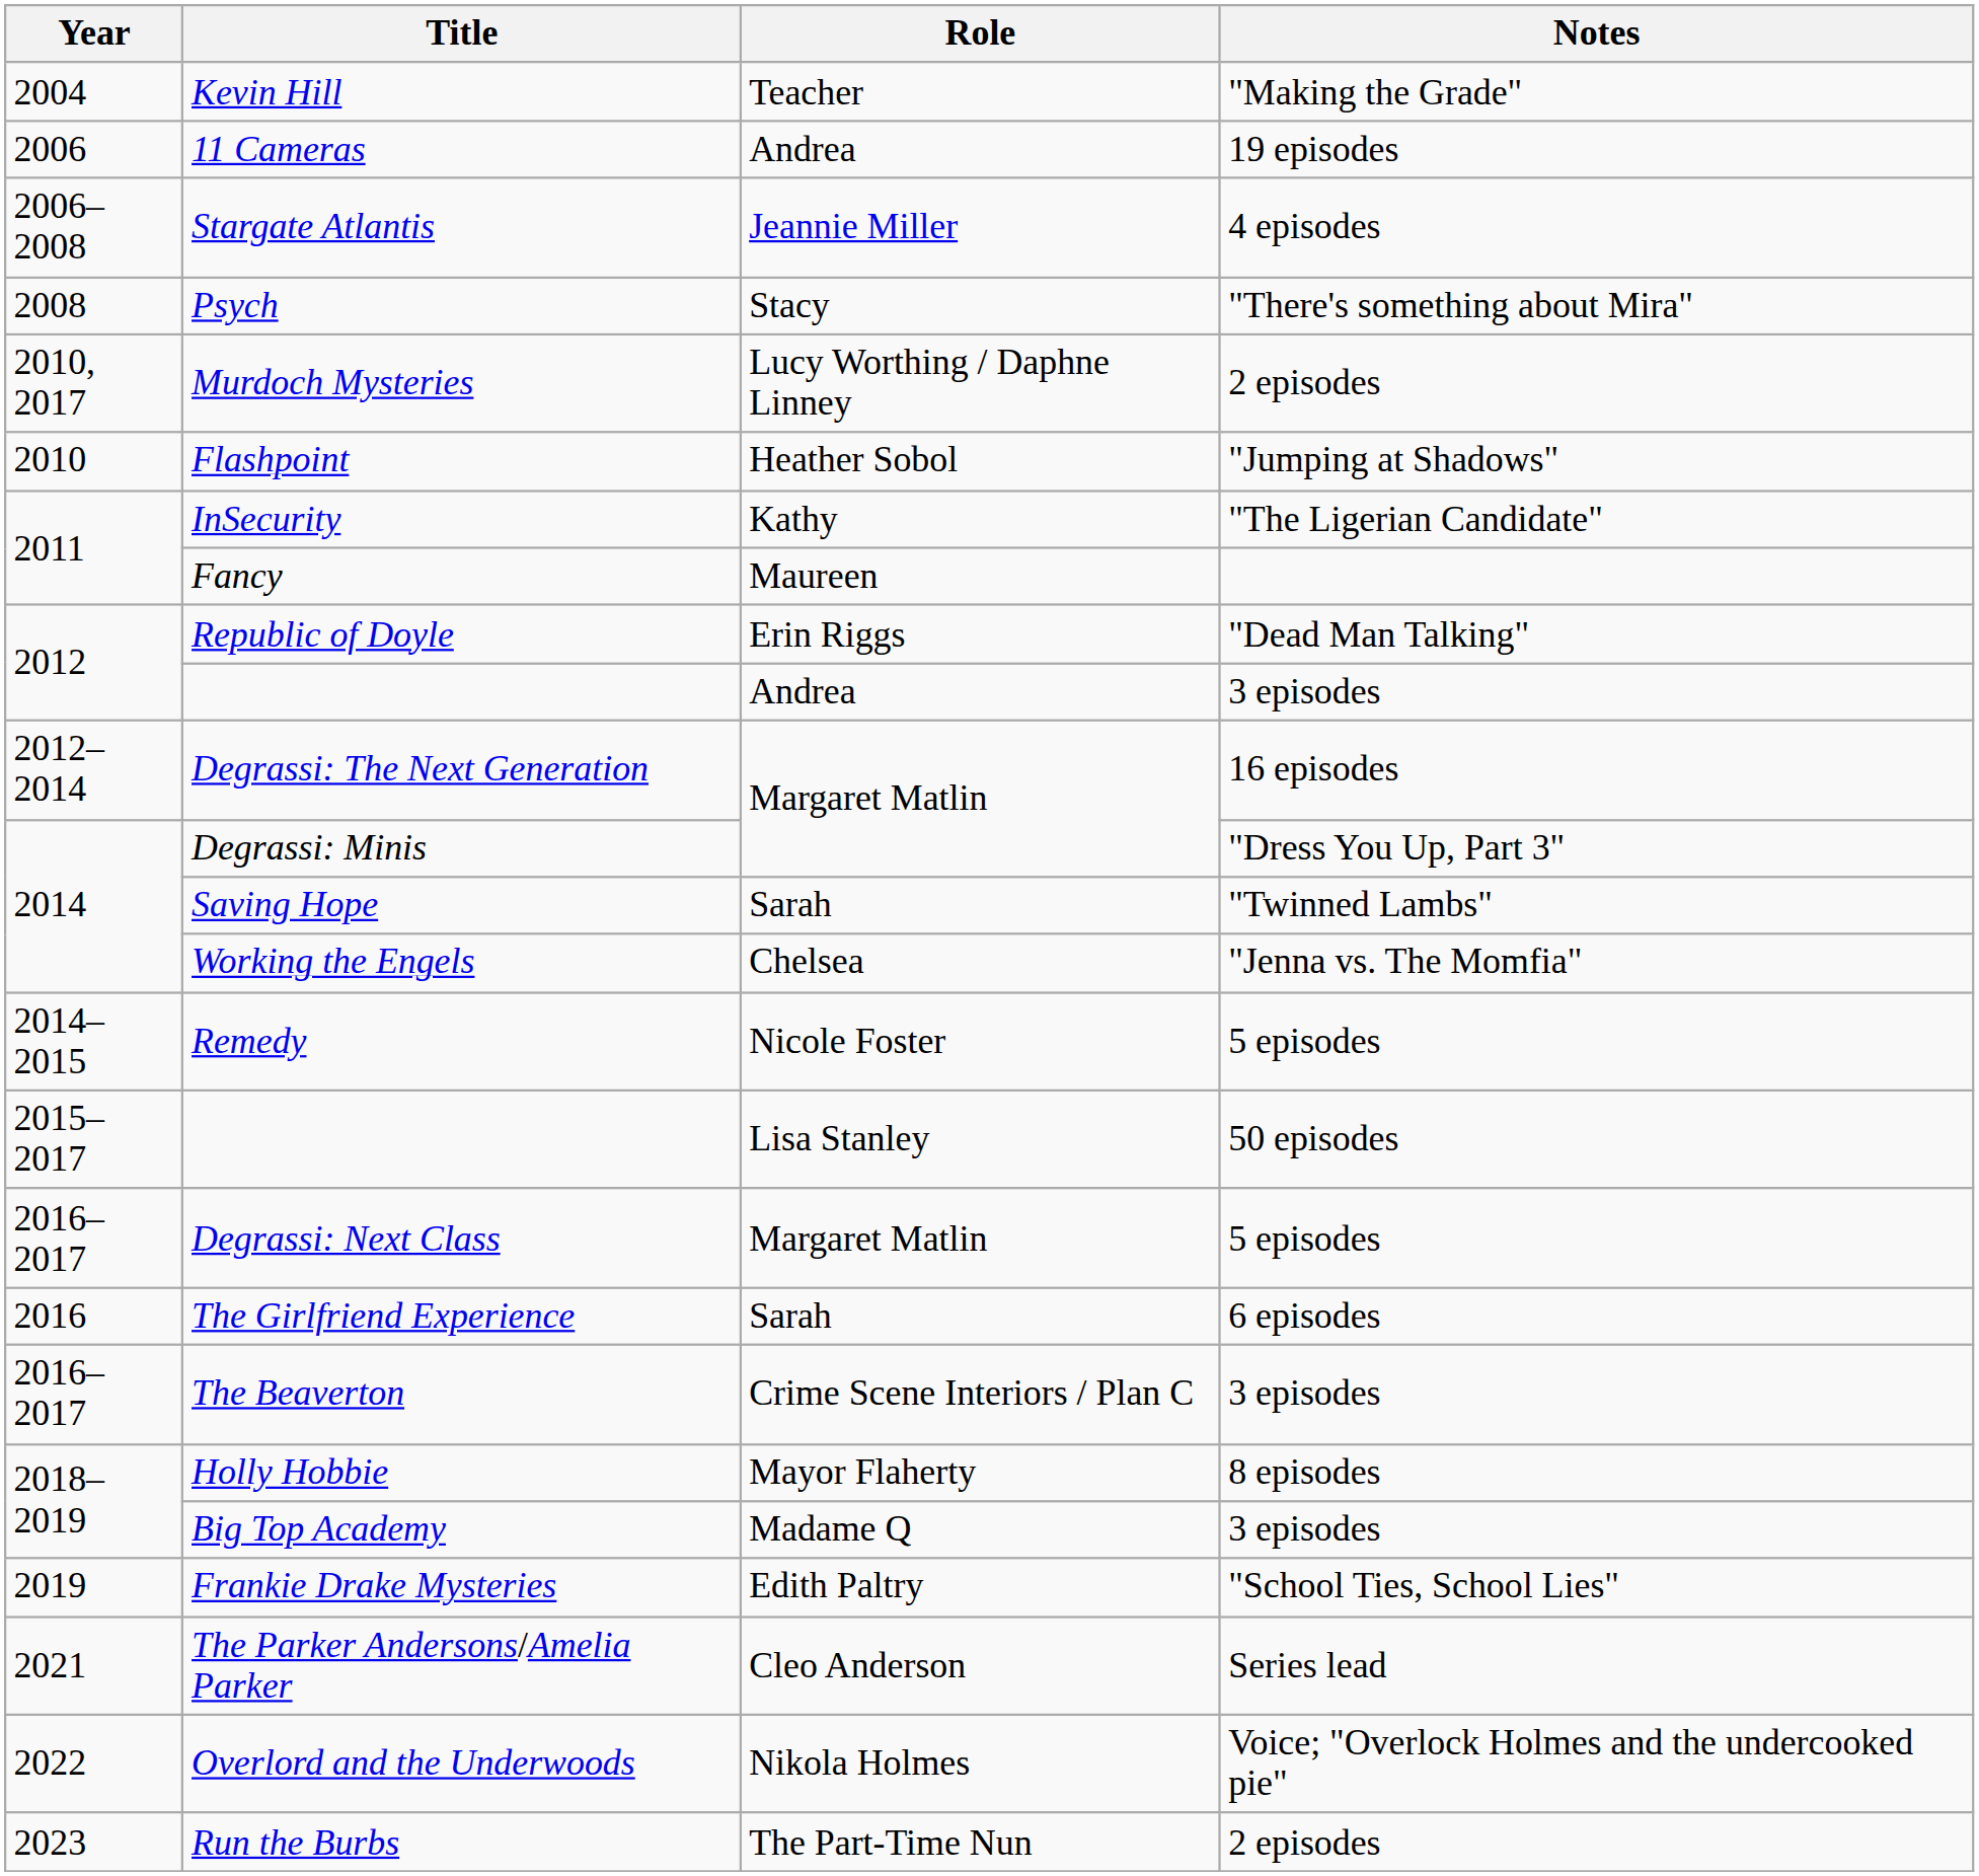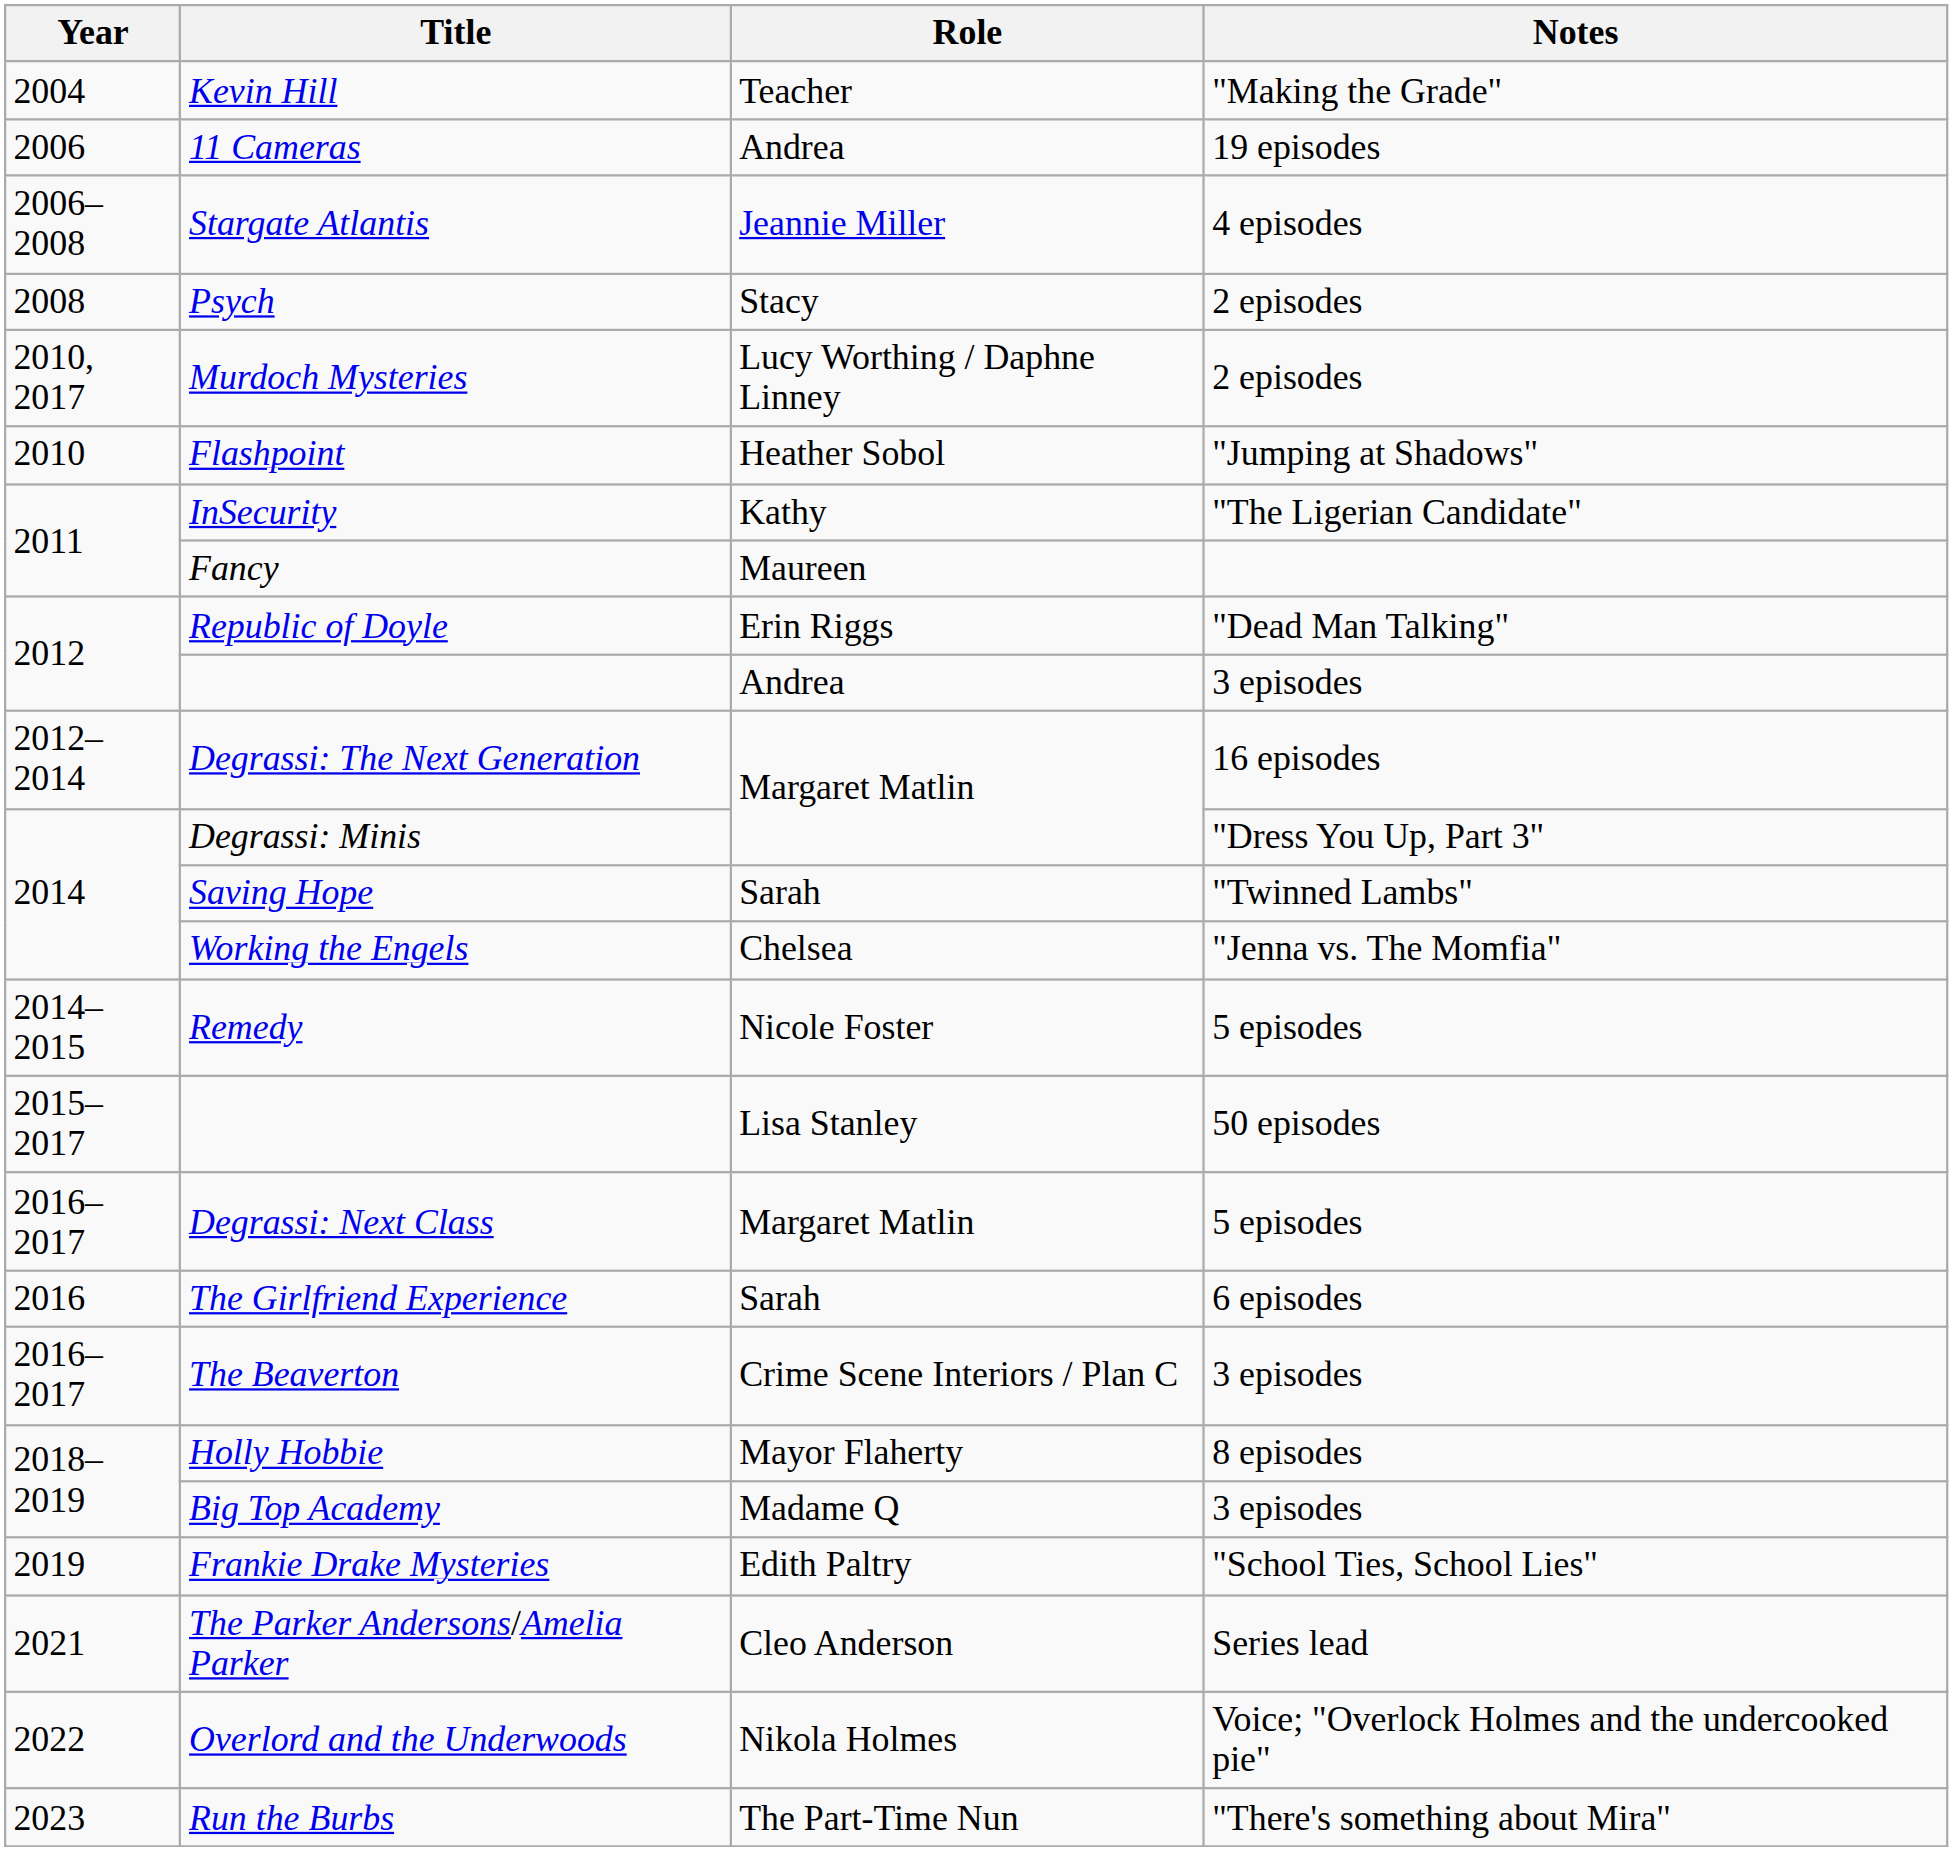 <table class="wikitable sortable">
 <tr>
 <th>Year</th>
 <th>Title</th>
 <th>Role</th>
 <th class="unsortable">Notes</th>
 </tr>
 <tr>
 <td>2004</td>
 <td><em><a href='#'>Kevin Hill</a></em></td>
 <td>Teacher</td>
 <td>"Making the Grade"</td>
 </tr>
 <tr>
 <td>2006</td>
 <td><em><a href='#'>11 Cameras</a></em></td>
 <td>Andrea</td>
 <td>19 episodes</td>
 </tr>
 <tr>
 <td>2006–2008</td>
 <td><em><a href='#'>Stargate Atlantis</a></em></td>
 <td><a href='#'>Jeannie Miller</a></td>
 <td>4 episodes</td>
 </tr>
 <tr>
 <td>2008</td>
 <td><em><a href='#'>Psych</a></em></td>
 <td>Stacy</td>
-<td>"There's something about Mira"</td>
+<td>2 episodes</td>
 </tr>
 <tr>
 <td>2010, 2017</td>
 <td><em><a href='#'>Murdoch Mysteries</a></em></td>
 <td>Lucy Worthing / Daphne Linney</td>
 <td>2 episodes</td>
 </tr>
 <tr>
 <td>2010</td>
 <td><em><a href='#'>Flashpoint</a></em></td>
 <td>Heather Sobol</td>
 <td>"Jumping at Shadows"</td>
 </tr>
 <tr>
 <td rowspan="2">2011</td>
 <td><em><a href='#'>InSecurity</a></em></td>
 <td>Kathy</td>
 <td>"The Ligerian Candidate"</td>
 </tr>
 <tr>
 <td><em>Fancy</em></td>
 <td>Maureen</td>
 <td></td>
 </tr>
 <tr>
 <td rowspan="2">2012</td>
 <td><em><a href='#'>Republic of Doyle</a></em></td>
 <td>Erin Riggs</td>
 <td>"Dead Man Talking"</td>
 </tr>
 <tr>
 <td><em></em></td>
 <td>Andrea</td>
 <td>3 episodes</td>
 </tr>
 <tr>
 <td>2012–2014</td>
 <td><em><a href='#'>Degrassi: The Next Generation</a></em></td>
 <td rowspan="2">Margaret Matlin</td>
 <td>16 episodes</td>
 </tr>
 <tr>
 <td rowspan="3">2014</td>
 <td><em>Degrassi: Minis</em></td>
 <td>"Dress You Up, Part 3"</td>
 </tr>
 <tr>
 <td><em><a href='#'>Saving Hope</a></em></td>
 <td>Sarah</td>
 <td>"Twinned Lambs"</td>
 </tr>
 <tr>
 <td><em><a href='#'>Working the Engels</a></em></td>
 <td>Chelsea</td>
 <td>"Jenna vs. The Momfia"</td>
 </tr>
 <tr>
 <td>2014–2015</td>
 <td><em><a href='#'>Remedy</a></em></td>
 <td>Nicole Foster</td>
 <td>5 episodes</td>
 </tr>
 <tr>
 <td>2015–2017</td>
 <td><em></em></td>
 <td>Lisa Stanley</td>
 <td>50 episodes</td>
 </tr>
 <tr>
 <td>2016–2017</td>
 <td><em><a href='#'>Degrassi: Next Class</a></em></td>
 <td>Margaret Matlin</td>
 <td>5 episodes</td>
 </tr>
 <tr>
 <td>2016</td>
 <td data-sort-value="Girlfriend Experience, The"><em><a href='#'>The Girlfriend Experience</a></em></td>
 <td>Sarah</td>
 <td>6 episodes</td>
 </tr>
 <tr>
 <td>2016–2017</td>
 <td data-sort-value="Beaverton, The"><em><a href='#'>The Beaverton</a></em></td>
 <td>Crime Scene Interiors / Plan C</td>
 <td>3 episodes</td>
 </tr>
 <tr>
 <td rowspan="2">2018–2019</td>
 <td><em><a href='#'>Holly Hobbie</a></em></td>
 <td>Mayor Flaherty</td>
 <td>8 episodes</td>
 </tr>
 <tr>
 <td><em><a href='#'>Big Top Academy</a></em></td>
 <td>Madame Q</td>
 <td>3 episodes</td>
 </tr>
 <tr>
 <td>2019</td>
 <td><em><a href='#'>Frankie Drake Mysteries</a></em></td>
 <td>Edith Paltry</td>
 <td>"School Ties, School Lies"</td>
 </tr>
 <tr>
 <td>2021</td>
 <td data-sort-value="Parker Andersons, The"><em><a href='#'>The Parker Andersons</a></em>/<em><a href='#'>Amelia Parker</a></em></td>
 <td>Cleo Anderson</td>
 <td>Series lead</td>
 </tr>
 <tr>
 <td>2022</td>
 <td><em><a href='#'>Overlord and the Underwoods</a></em></td>
 <td>Nikola Holmes</td>
 <td>Voice; "Overlock Holmes and the undercooked pie"</td>
 </tr>
 <tr>
 <td>2023</td>
 <td><em><a href='#'>Run the Burbs</a></em></td>
 <td>The Part-Time Nun</td>
-<td>2 episodes</td>
+<td>"There's something about Mira"</td>
 </tr>
 </table>
